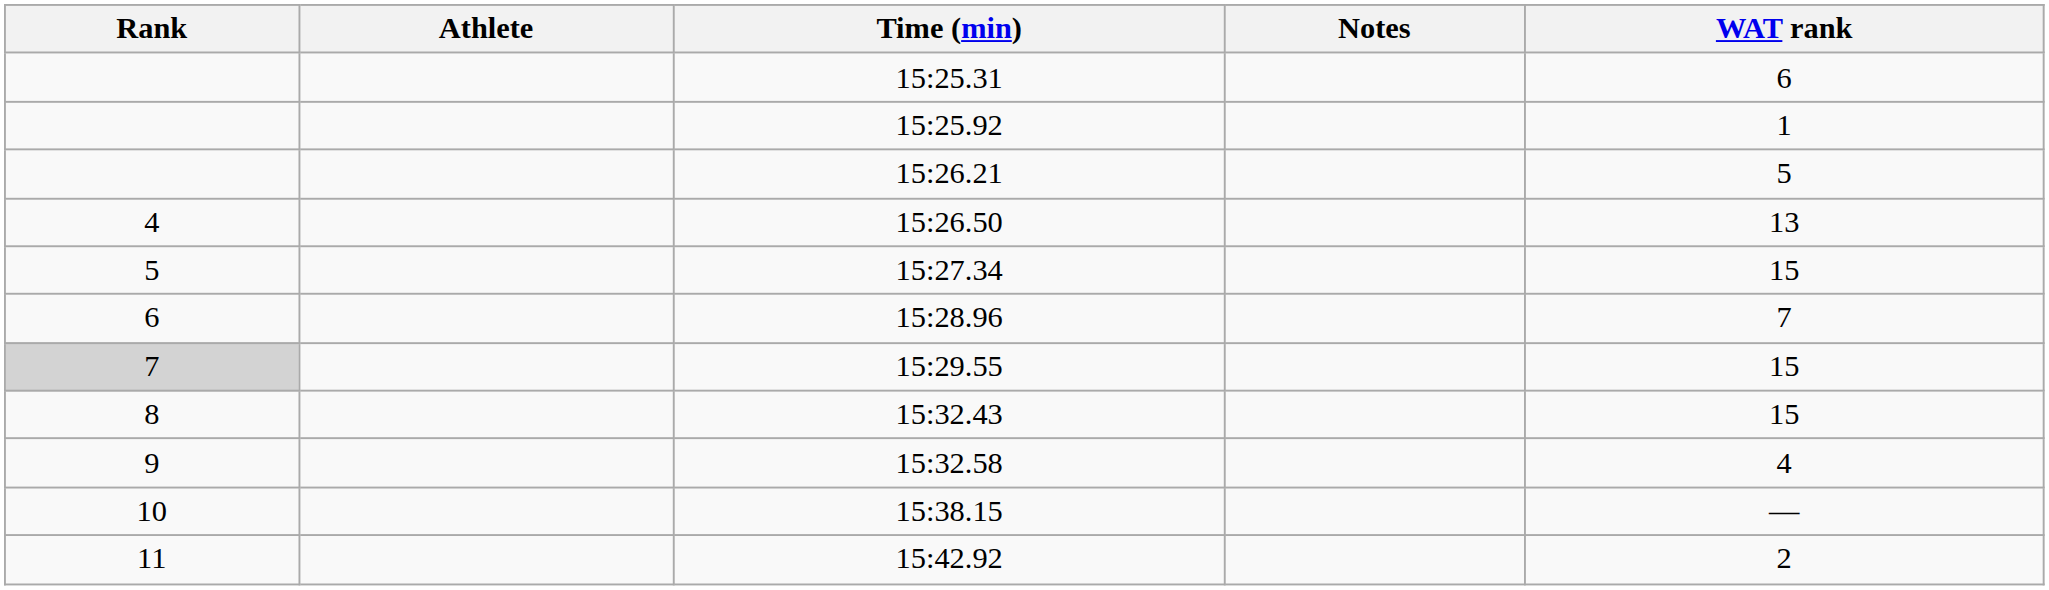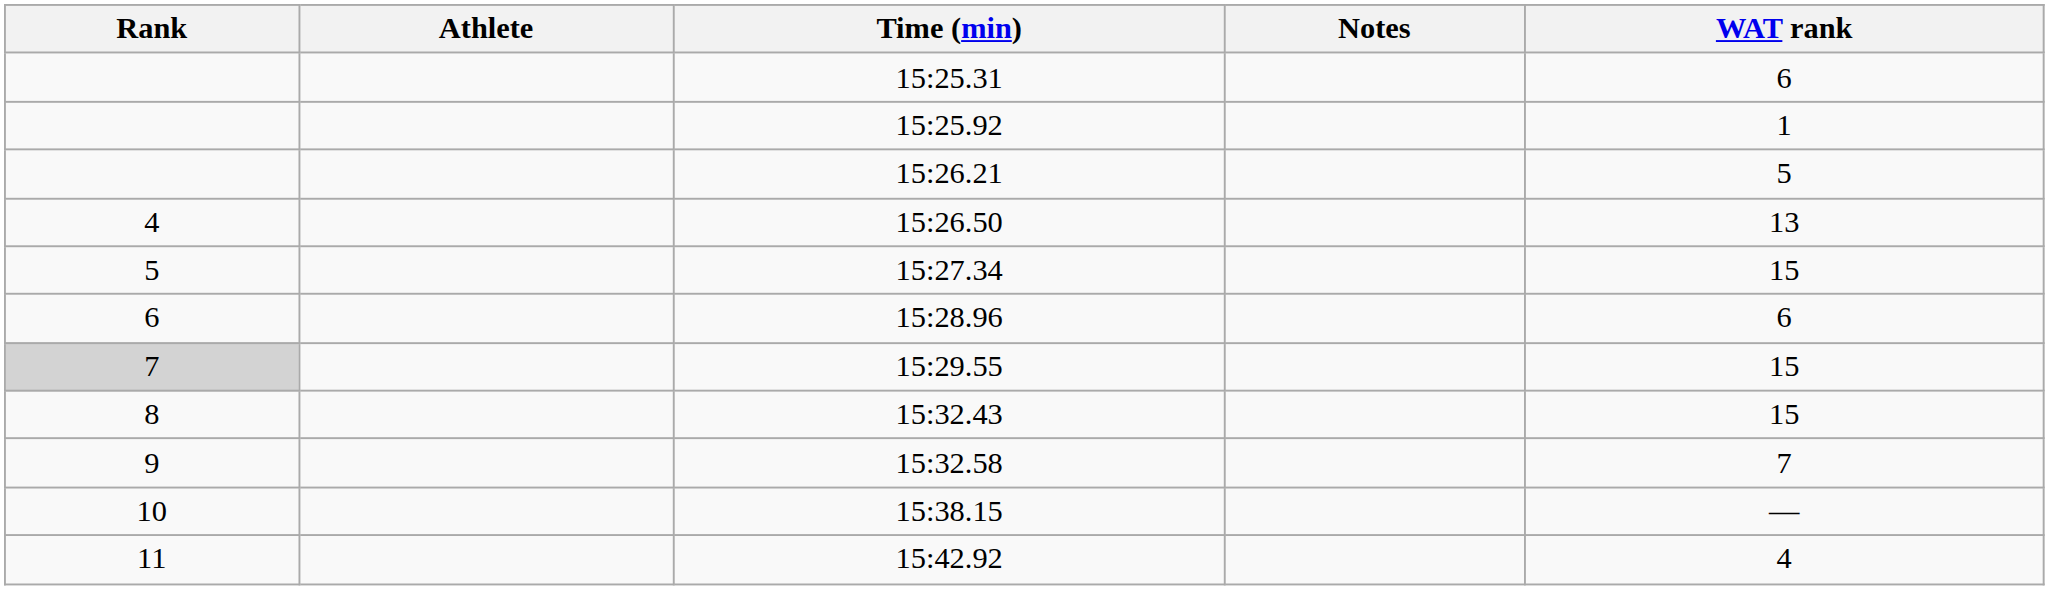 <table class="wikitable"  width=85%>
 <tr>
 <th>Rank</th>
 <th>Athlete</th>
 <th>Time (<a href='#'>min</a>)</th>
 <th>Notes</th>
 <th><a href='#'>WAT</a> rank</th>
 </tr>
 <tr align="center">
 <td></td>
 <td align="left"></td>
 <td>15:25.31</td>
 <td></td>
 <td>6</td>
 </tr>
 <tr align="center">
 <td></td>
 <td align="left"></td>
 <td>15:25.92</td>
 <td></td>
 <td>1</td>
 </tr>
 <tr align="center">
 <td></td>
 <td align="left"></td>
 <td>15:26.21</td>
 <td></td>
 <td>5</td>
 </tr>
 <tr align="center">
 <td>4</td>
 <td align="left"></td>
 <td>15:26.50</td>
 <td></td>
 <td>13</td>
 </tr>
 <tr align="center">
 <td>5</td>
 <td align="left"></td>
 <td>15:27.34</td>
 <td></td>
 <td>15</td>
 </tr>
 <tr align="center">
 <td>6</td>
 <td align="left"></td>
 <td>15:28.96</td>
 <td></td>
-<td>7</td>
+<td>6</td>
 </tr>
 <tr align="center">
 <td style="background: lightgrey;">7</td>
 <td align="left"></td>
 <td>15:29.55</td>
 <td></td>
 <td>15</td>
 </tr>
 <tr align="center">
 <td>8</td>
 <td align="left"></td>
 <td>15:32.43</td>
 <td></td>
 <td>15</td>
 </tr>
 <tr align="center">
 <td>9</td>
 <td align="left"></td>
 <td>15:32.58</td>
 <td></td>
-<td>4</td>
+<td>7</td>
 </tr>
 <tr align="center">
 <td>10</td>
 <td align="left"></td>
 <td>15:38.15</td>
 <td></td>
 <td>—</td>
 </tr>
 <tr align="center">
 <td>11</td>
 <td align="left"></td>
 <td>15:42.92</td>
 <td></td>
-<td>2</td>
+<td>4</td>
 </tr>
 </table>
